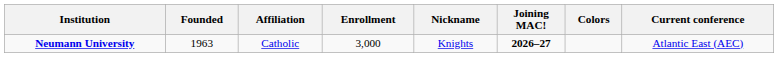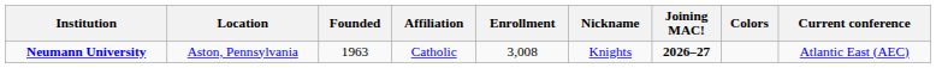 <table class="wikitable sortable" style="text-align:center;" width=1100>
 <tr>
 <th>Institution</th>
+<th>Location</th>
 <th>Founded</th>
 <th>Affiliation</th>
 <th>Enrollment</th>
 <th>Nickname</th>
 <th>Joining<br>MAC!</th>
 <th>Colors</th>
 <th>Current conference</th>
 </tr>
 <tr>
 <td scope="row"><strong><a href='#'>Neumann University</a></strong></td>
+<td><a href='#'>Aston, Pennsylvania</a></td>
 <td>1963</td>
 <td><a href='#'>Catholic</a><br></td>
-<td>3,000</td>
+<td>3,008</td>
 <td><a href='#'>Knights</a></td>
 <td><strong>2026–27</strong></td>
 <td style="text-align:right;"></td>
 <td><a href='#'>Atlantic East (AEC)</a></td>
 </tr>
 </table>
